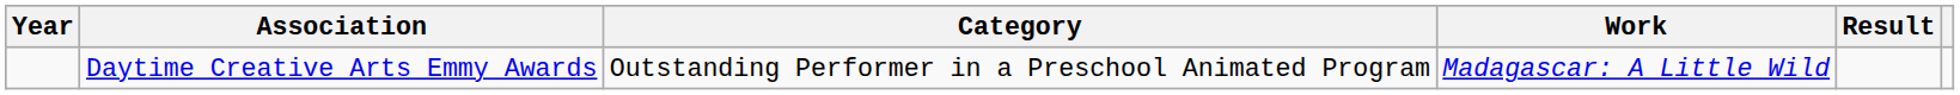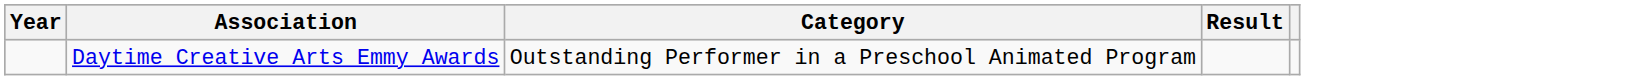 <table class="wikitable sortable">
 <tr>
 <th>Year</th>
 <th>Association</th>
 <th>Category</th>
-<th>Work</th>
 <th>Result</th>
 <th class="unsortable"></th>
 </tr>
 <tr>
 <td></td>
 <td><a href='#'>Daytime Creative Arts Emmy Awards</a></td>
 <td>Outstanding Performer in a Preschool Animated Program</td>
-<td><em><a href='#'>Madagascar: A Little Wild</a></em></td>
 <td></td>
 <td></td>
 </tr>
 </table>
